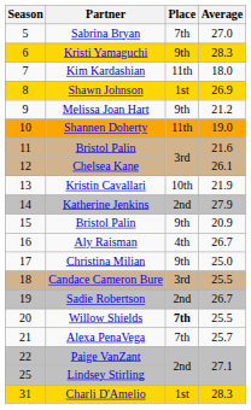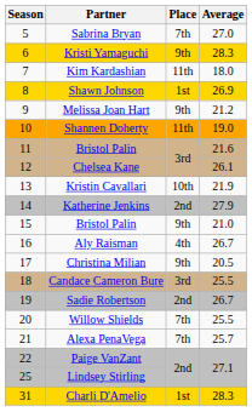 <table class="wikitable sortable" style="margin:auto; text-align:center;">
 <tr>
 <th>Season</th>
 <th>Partner</th>
 <th>Place</th>
 <th>Average</th>
 </tr>
 <tr>
 <td>5</td>
 <td><a href='#'>Sabrina Bryan</a></td>
 <td>7th</td>
 <td>27.0</td>
 </tr>
 <tr style="background:gold;">
 <td>6</td>
 <td><a href='#'>Kristi Yamaguchi</a></td>
 <td>9th</td>
 <td>28.3</td>
 </tr>
 <tr>
 <td>7</td>
 <td><a href='#'>Kim Kardashian</a></td>
 <td>11th</td>
 <td>18.0</td>
 </tr>
 <tr style="background:gold;">
 <td>8</td>
 <td><a href='#'>Shawn Johnson</a></td>
 <td>1st</td>
 <td>26.9</td>
 </tr>
 <tr>
 <td>9</td>
 <td><a href='#'>Melissa Joan Hart</a></td>
 <td>9th</td>
 <td>21.2</td>
 </tr>
 <tr style="background:orange;">
 <td>10</td>
 <td><a href='#'>Shannen Doherty</a></td>
 <td>11th</td>
 <td>19.0</td>
 </tr>
 <tr style="background:tan;">
 <td>11</td>
 <td><a href='#'>Bristol Palin</a></td>
 <td rowspan="2">3rd</td>
 <td>21.6</td>
 </tr>
 <tr style="background:tan;">
 <td>12</td>
 <td><a href='#'>Chelsea Kane</a></td>
 <td>26.1</td>
 </tr>
 <tr>
 <td>13</td>
 <td><a href='#'>Kristin Cavallari</a></td>
 <td>10th</td>
 <td>21.9</td>
 </tr>
 <tr style="background:silver;">
 <td>14</td>
 <td><a href='#'>Katherine Jenkins</a></td>
 <td>2nd</td>
 <td>27.9</td>
 </tr>
 <tr>
 <td>15</td>
 <td><a href='#'>Bristol Palin</a></td>
 <td>9th</td>
-<td>20.9</td>
+<td>21.0</td>
 </tr>
 <tr>
 <td>16</td>
 <td><a href='#'>Aly Raisman</a></td>
 <td>4th</td>
 <td>26.7</td>
 </tr>
 <tr>
 <td>17</td>
 <td><a href='#'>Christina Milian</a></td>
 <td>9th</td>
-<td>25.0</td>
+<td>20.5</td>
 </tr>
 <tr style="background:tan">
 <td>18</td>
 <td><a href='#'>Candace Cameron Bure</a></td>
 <td>3rd</td>
 <td>25.5</td>
 </tr>
 <tr style="background:silver;">
 <td>19</td>
 <td><a href='#'>Sadie Robertson</a></td>
 <td>2nd</td>
 <td>26.7</td>
 </tr>
 <tr>
 <td>20</td>
 <td><a href='#'>Willow Shields</a></td>
-<td><strong>7th</strong></td>
+<td>7th</td>
 <td>25.5</td>
 </tr>
 <tr>
 <td>21</td>
 <td><a href='#'>Alexa PenaVega</a></td>
 <td>7th</td>
 <td>25.7</td>
 </tr>
 <tr style="background:silver;">
 <td>22</td>
 <td><a href='#'>Paige VanZant</a></td>
 <td rowspan="2">2nd</td>
 <td rowspan="2">27.1</td>
 </tr>
 <tr style="background:silver">
 <td>25</td>
 <td><a href='#'>Lindsey Stirling</a></td>
 </tr>
 <tr style="background:gold">
 <td>31</td>
 <td><a href='#'>Charli D'Amelio</a></td>
 <td>1st</td>
 <td>28.3</td>
 </tr>
 </table>
